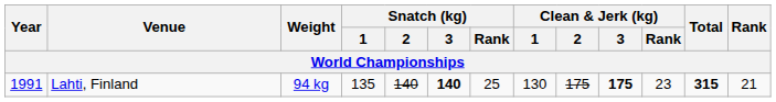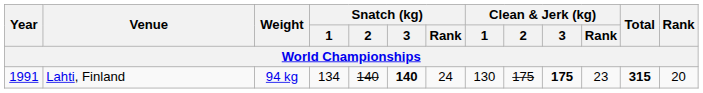 <table class = "wikitable" style="text-align:center;">
 <tr>
 <th rowspan=2 width=40>Year</th>
 <th rowspan=2 width=250>Venue</th>
 <th rowspan=2 width=60>Weight</th>
 <th colspan=4>Snatch (kg)</th>
 <th colspan=4>Clean & Jerk (kg)</th>
 <th rowspan=2 width=40>Total</th>
 <th rowspan=2 width=40>Rank</th>
 </tr>
 <tr>
 <th width=40>1</th>
 <th width=40>2</th>
 <th width=40>3</th>
 <th width=40>Rank</th>
 <th width=40>1</th>
 <th width=40>2</th>
 <th width=40>3</th>
 <th width=40>Rank</th>
 </tr>
 <tr>
 <th colspan=13><a href='#'>World Championships</a></th>
 </tr>
 <tr>
 <td><a href='#'>1991</a></td>
 <td align=left> <a href='#'>Lahti</a>, Finland</td>
 <td><a href='#'>94 kg</a></td>
-<td>135</td>
+<td>134</td>
 <td><s>140</s></td>
 <td><strong>140</strong></td>
-<td>25</td>
+<td>24</td>
 <td>130</td>
 <td><s>175</s></td>
 <td><strong>175</strong></td>
 <td>23</td>
 <td><strong>315</strong></td>
-<td>21</td>
+<td>20</td>
 </tr>
 </table>
